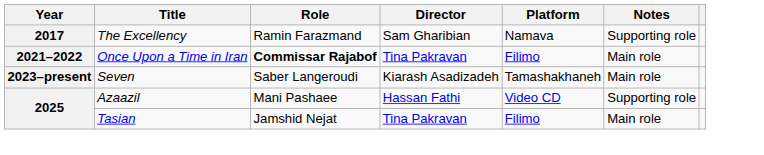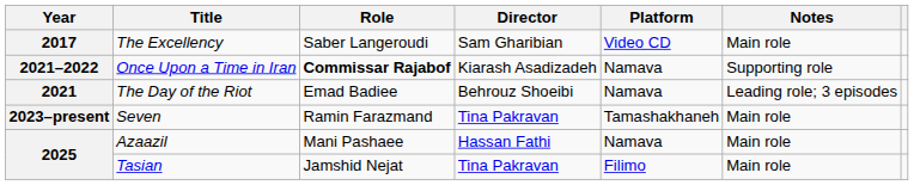 <table class="wikitable plainrowheaders sortable"  style=font-size:100%>
 <tr>
 <th scope="col">Year</th>
 <th scope="col">Title</th>
 <th scope="col">Role</th>
 <th scope="col">Director</th>
 <th scope="col" class="unsortable">Platform</th>
 <th>Notes</th>
 <th scope="col" class="unsortable"></th>
 </tr>
 <tr>
 <th scope=row>2017</th>
 <td><em>The Excellency</em></td>
-<td>Ramin Farazmand</td>
+<td>Saber Langeroudi</td>
 <td>Sam Gharibian</td>
-<td>Namava</td>
-<td>Supporting role</td>
+<td><a href='#'>Video CD</a></td>
+<td>Main role</td>
 <td></td>
 </tr>
 <tr>
 <th scope=row>2021–2022</th>
 <td><em><a href='#'>Once Upon a Time in Iran</a></em></td>
 <td><strong>Commissar Rajabof</strong></td>
-<td><a href='#'>Tina Pakravan</a></td>
-<td><a href='#'>Filimo</a></td>
-<td>Main role</td>
+<td>Kiarash Asadizadeh</td>
+<td>Namava</td>
+<td>Supporting role</td>
+<td></td>
+</tr>
+<tr>
+<th scope=row>2021</th>
+<td><em>The Day of the Riot</em></td>
+<td>Emad Badiee</td>
+<td>Behrouz Shoeibi</td>
+<td>Namava</td>
+<td>Leading role; 3 episodes</td>
 <td></td>
 </tr>
 <tr>
 <th scope=row>2023–present</th>
 <td><em>Seven</em></td>
-<td>Saber Langeroudi</td>
-<td>Kiarash Asadizadeh</td>
+<td>Ramin Farazmand</td>
+<td><a href='#'>Tina Pakravan</a></td>
 <td>Tamashakhaneh</td>
 <td>Main role</td>
 <td></td>
 </tr>
 <tr>
 <th rowspan="2" scope="row">2025</th>
 <td><em>Azaazil</em></td>
 <td>Mani Pashaee</td>
 <td><a href='#'>Hassan Fathi</a></td>
-<td><a href='#'>Video CD</a></td>
-<td>Supporting role</td>
+<td>Namava</td>
+<td>Main role</td>
 <td></td>
 </tr>
 <tr>
 <td><em><a href='#'>Tasian</a></em></td>
 <td>Jamshid Nejat</td>
 <td><a href='#'>Tina Pakravan</a></td>
 <td><a href='#'>Filimo</a></td>
 <td>Main role</td>
 <td></td>
 </tr>
 </table>
